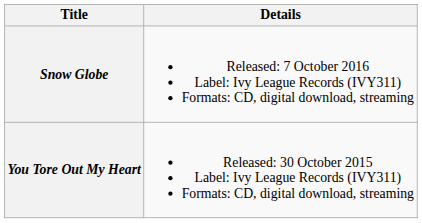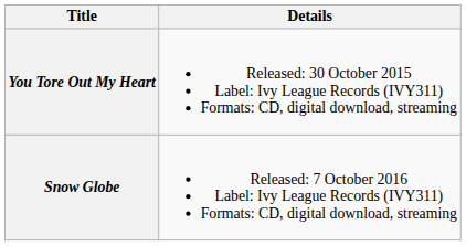 <table class="wikitable plainrowheaders" style="text-align:center;">
 <tr>
 <th>Title</th>
 <th>Details</th>
 </tr>
 <tr>
+<th scope="row"><em>You Tore Out My Heart</em></th>
+<td><br><ul><li>Released: 30 October 2015</li><li>Label: Ivy League Records (IVY311)</li><li>Formats: CD, digital download, streaming</li></ul></td>
+</tr>
+<tr>
 <th scope="row"><em>Snow Globe</em></th>
 <td><br><ul><li>Released: 7 October 2016</li><li>Label: Ivy League Records (IVY311)</li><li>Formats: CD, digital download, streaming</li></ul></td>
 </tr>
-<tr>
-<th scope="row"><em>You Tore Out My Heart</em></th>
-<td><br><ul><li>Released: 30 October 2015</li><li>Label: Ivy League Records (IVY311)</li><li>Formats: CD, digital download, streaming</li></ul></td>
-</tr>
 </table>
